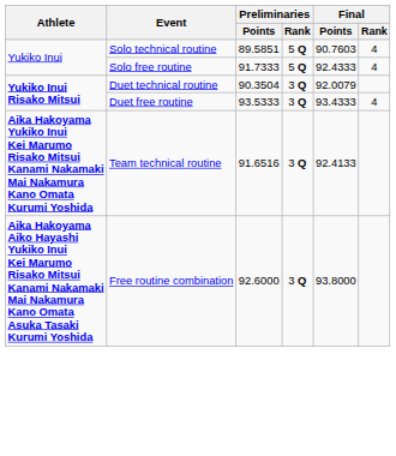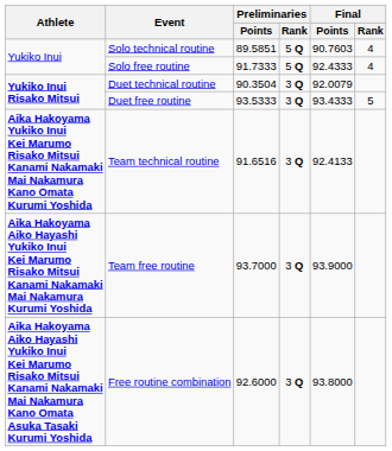 <table class=wikitable style="font-size:90%">
 <tr>
 <th rowspan="2">Athlete</th>
 <th rowspan="2">Event</th>
 <th colspan="2">Preliminaries</th>
 <th colspan="2">Final</th>
 </tr>
 <tr style="font-size:95%">
 <th>Points</th>
 <th>Rank</th>
 <th>Points</th>
 <th>Rank</th>
 </tr>
 <tr align=center>
 <td align=left rowspan=2><a href='#'>Yukiko Inui</a></td>
 <td align=left><a href='#'>Solo technical routine</a></td>
 <td>89.5851</td>
 <td>5 <strong>Q</strong></td>
 <td>90.7603</td>
 <td>4</td>
 </tr>
 <tr align=center>
 <td align=left><a href='#'>Solo free routine</a></td>
 <td>91.7333</td>
 <td>5 <strong>Q</strong></td>
 <td>92.4333</td>
 <td>4</td>
 </tr>
 <tr align=center>
 <td align=left rowspan=2><strong><a href='#'>Yukiko Inui</a><br><a href='#'>Risako Mitsui</a></strong></td>
 <td align=left><a href='#'>Duet technical routine</a></td>
 <td>90.3504</td>
 <td>3 <strong>Q</strong></td>
 <td>92.0079</td>
 <td></td>
 </tr>
 <tr align=center>
 <td align=left><a href='#'>Duet free routine</a></td>
 <td>93.5333</td>
 <td>3 <strong>Q</strong></td>
 <td>93.4333</td>
-<td>4</td>
+<td>5</td>
 </tr>
 <tr align=center>
 <td align=left><strong><a href='#'>Aika Hakoyama</a><br><a href='#'>Yukiko Inui</a><br><a href='#'>Kei Marumo</a><br><a href='#'>Risako Mitsui</a><br><a href='#'>Kanami Nakamaki</a><br><a href='#'>Mai Nakamura</a><br><a href='#'>Kano Omata</a><br><a href='#'>Kurumi Yoshida</a></strong></td>
 <td align=left><a href='#'>Team technical routine</a></td>
 <td>91.6516</td>
 <td>3 <strong>Q</strong></td>
 <td>92.4133</td>
+<td></td>
+</tr>
+<tr align=center>
+<td align=left><strong><a href='#'>Aika Hakoyama</a><br><a href='#'>Aiko Hayashi</a><br><a href='#'>Yukiko Inui</a><br><a href='#'>Kei Marumo</a><br><a href='#'>Risako Mitsui</a><br><a href='#'>Kanami Nakamaki</a><br><a href='#'>Mai Nakamura</a><br><a href='#'>Kurumi Yoshida</a></strong></td>
+<td align=left><a href='#'>Team free routine</a></td>
+<td>93.7000</td>
+<td>3 <strong>Q</strong></td>
+<td>93.9000</td>
 <td></td>
 </tr>
 <tr align=center>
 <td align=left><strong><a href='#'>Aika Hakoyama</a><br><a href='#'>Aiko Hayashi</a><br><a href='#'>Yukiko Inui</a><br><a href='#'>Kei Marumo</a><br><a href='#'>Risako Mitsui</a><br><a href='#'>Kanami Nakamaki</a><br><a href='#'>Mai Nakamura</a><br><a href='#'>Kano Omata</a><br><a href='#'>Asuka Tasaki</a><br><a href='#'>Kurumi Yoshida</a></strong></td>
 <td align=left><a href='#'>Free routine combination</a></td>
 <td>92.6000</td>
 <td>3 <strong>Q</strong></td>
 <td>93.8000</td>
 <td></td>
 </tr>
 </table>
